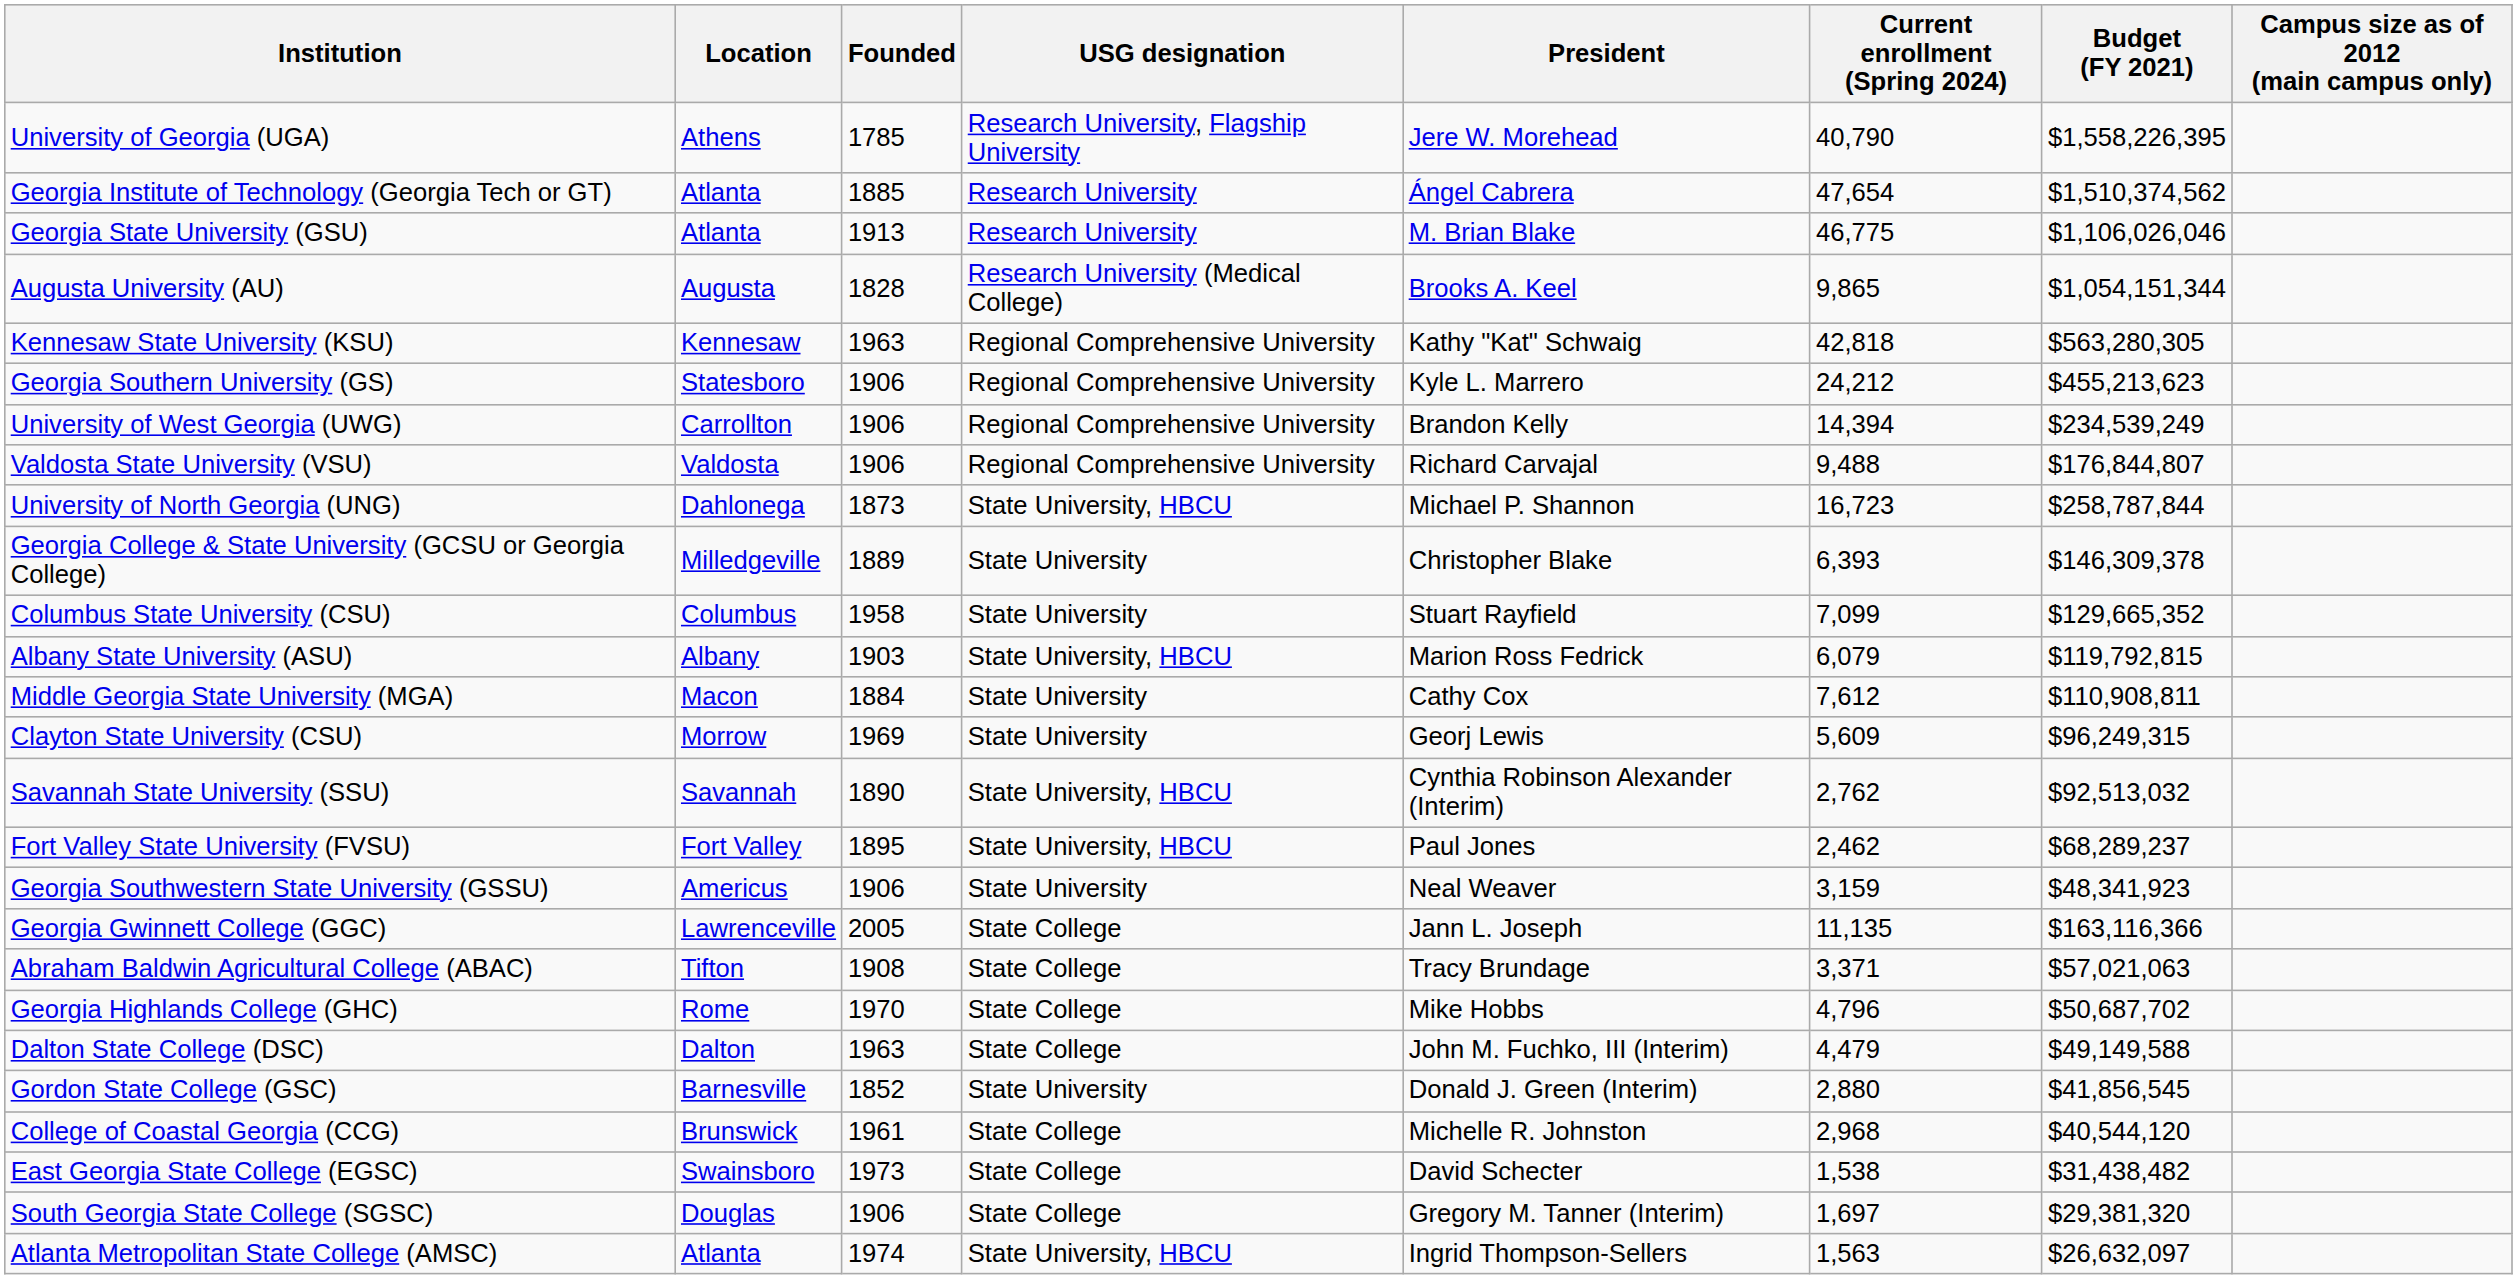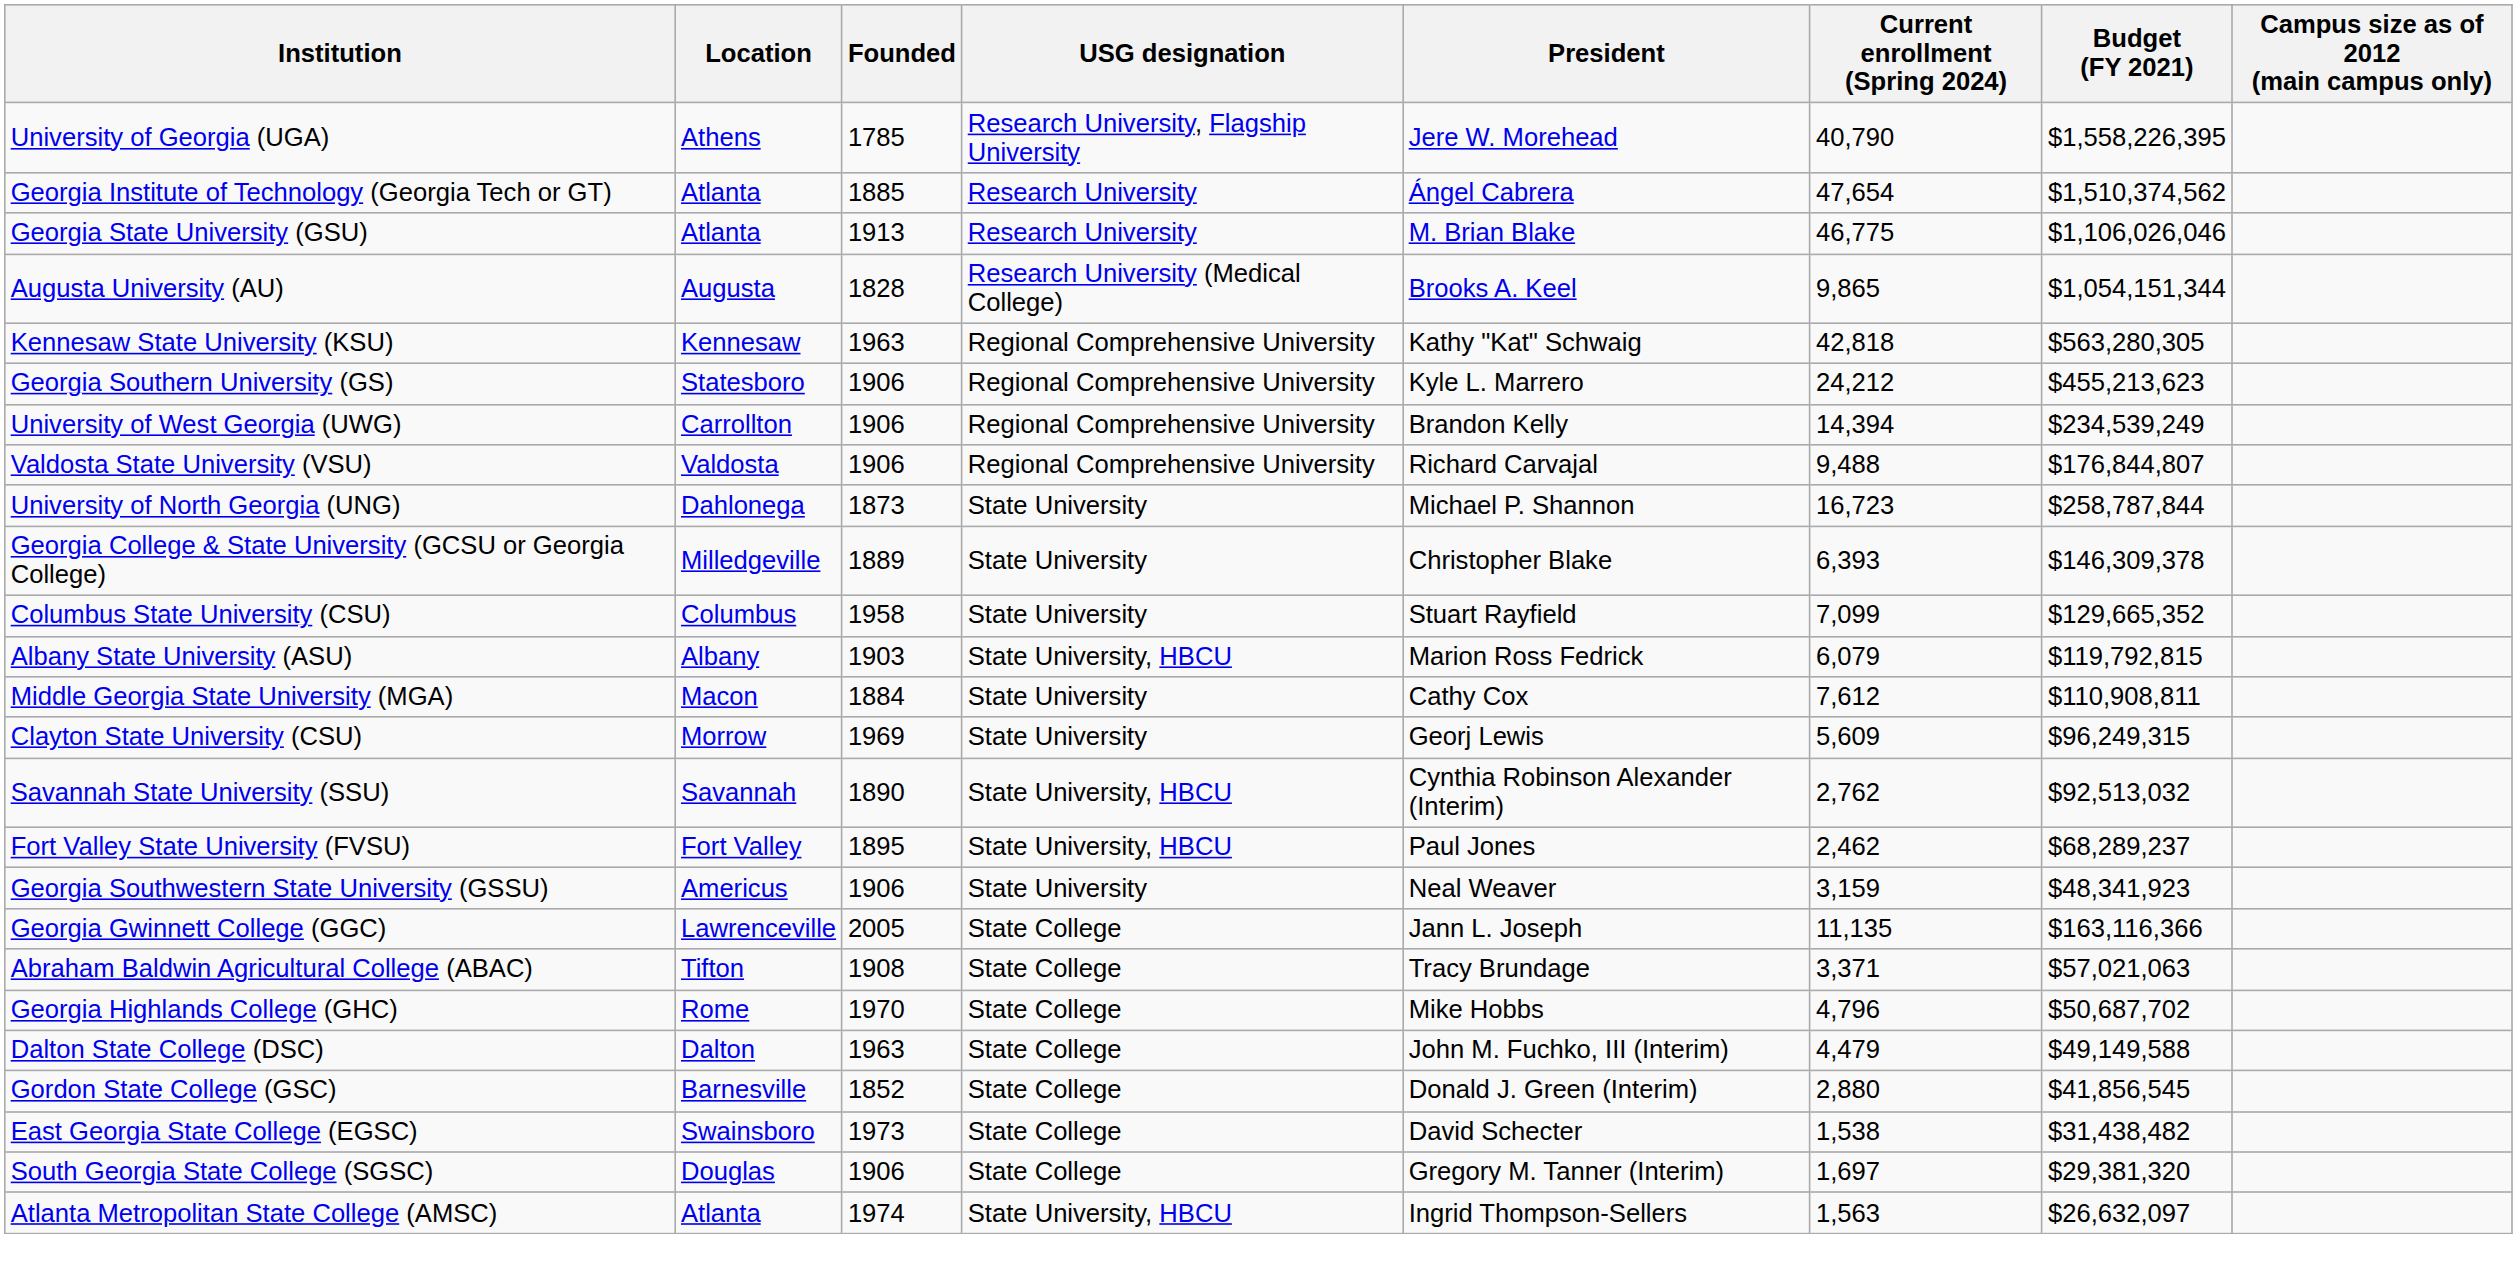 <table class="wikitable sortable">
 <tr>
 <th>Institution</th>
 <th>Location</th>
 <th>Founded</th>
 <th>USG designation</th>
 <th class="unsortable">President</th>
 <th data-sort-type="number">Current enrollment<br>(Spring 2024)</th>
 <th>Budget<br>(FY 2021)</th>
 <th>Campus size as of 2012<br>(main campus only)</th>
 </tr>
 <tr>
 <td><a href='#'>University of Georgia</a> (UGA)</td>
 <td><a href='#'>Athens</a></td>
 <td>1785</td>
 <td><a href='#'>Research University</a>, <a href='#'>Flagship University</a></td>
 <td><a href='#'>Jere W. Morehead</a></td>
 <td>40,790</td>
 <td>$1,558,226,395</td>
 <td></td>
 </tr>
 <tr>
 <td><a href='#'>Georgia Institute of Technology</a> (Georgia Tech or GT)</td>
 <td><a href='#'>Atlanta</a></td>
 <td>1885</td>
 <td><a href='#'>Research University</a></td>
 <td><a href='#'>Ángel Cabrera</a></td>
 <td>47,654</td>
 <td>$1,510,374,562</td>
 <td></td>
 </tr>
 <tr>
 <td><a href='#'>Georgia State University</a> (GSU)</td>
 <td><a href='#'>Atlanta</a></td>
 <td>1913</td>
 <td><a href='#'>Research University</a></td>
 <td><a href='#'>M. Brian Blake</a></td>
 <td>46,775</td>
 <td>$1,106,026,046</td>
 <td></td>
 </tr>
 <tr>
 <td><a href='#'>Augusta University</a> (AU)</td>
 <td><a href='#'>Augusta</a></td>
 <td>1828</td>
 <td><a href='#'>Research University</a> (Medical College)</td>
 <td><a href='#'>Brooks A. Keel</a></td>
 <td>9,865</td>
 <td>$1,054,151,344</td>
 <td></td>
 </tr>
 <tr>
 <td><a href='#'>Kennesaw State University</a> (KSU)</td>
 <td><a href='#'>Kennesaw</a></td>
 <td>1963</td>
 <td>Regional Comprehensive University</td>
 <td>Kathy "Kat" Schwaig</td>
 <td>42,818</td>
 <td>$563,280,305</td>
 <td></td>
 </tr>
 <tr>
 <td><a href='#'>Georgia Southern University</a> (GS)</td>
 <td><a href='#'>Statesboro</a></td>
 <td>1906</td>
 <td>Regional Comprehensive University</td>
 <td>Kyle L. Marrero</td>
 <td>24,212</td>
 <td>$455,213,623</td>
 <td></td>
 </tr>
 <tr>
 <td><a href='#'>University of West Georgia</a> (UWG)</td>
 <td><a href='#'>Carrollton</a></td>
 <td>1906</td>
 <td>Regional Comprehensive University</td>
 <td>Brandon Kelly</td>
 <td>14,394</td>
 <td>$234,539,249</td>
 <td></td>
 </tr>
 <tr>
 <td><a href='#'>Valdosta State University</a> (VSU)</td>
 <td><a href='#'>Valdosta</a></td>
 <td>1906</td>
 <td>Regional Comprehensive University</td>
 <td>Richard Carvajal</td>
 <td>9,488</td>
 <td>$176,844,807</td>
 <td></td>
 </tr>
 <tr>
 <td><a href='#'>University of North Georgia</a> (UNG)</td>
 <td><a href='#'>Dahlonega</a></td>
 <td>1873</td>
-<td>State University, <a href='#'>HBCU</a></td>
+<td>State University</td>
 <td>Michael P. Shannon</td>
 <td>16,723</td>
 <td>$258,787,844</td>
 <td></td>
 </tr>
 <tr>
 <td><a href='#'>Georgia College & State University</a> (GCSU or Georgia College)</td>
 <td><a href='#'>Milledgeville</a></td>
 <td>1889</td>
 <td>State University</td>
 <td>Christopher Blake</td>
 <td>6,393</td>
 <td>$146,309,378</td>
 <td></td>
 </tr>
 <tr>
 <td><a href='#'>Columbus State University</a> (CSU)</td>
 <td><a href='#'>Columbus</a></td>
 <td>1958</td>
 <td>State University</td>
 <td>Stuart Rayfield</td>
 <td>7,099</td>
 <td>$129,665,352</td>
 <td></td>
 </tr>
 <tr>
 <td><a href='#'>Albany State University</a> (ASU)</td>
 <td><a href='#'>Albany</a></td>
 <td>1903</td>
 <td>State University, <a href='#'>HBCU</a></td>
 <td>Marion Ross Fedrick</td>
 <td>6,079</td>
 <td>$119,792,815</td>
 <td></td>
 </tr>
 <tr>
 <td><a href='#'>Middle Georgia State University</a> (MGA)</td>
 <td><a href='#'>Macon</a></td>
 <td>1884</td>
 <td>State University</td>
 <td>Cathy Cox</td>
 <td>7,612</td>
 <td>$110,908,811</td>
 <td></td>
 </tr>
 <tr>
 <td><a href='#'>Clayton State University</a> (CSU)</td>
 <td><a href='#'>Morrow</a></td>
 <td>1969</td>
 <td>State University</td>
 <td>Georj Lewis</td>
 <td>5,609</td>
 <td>$96,249,315</td>
 <td></td>
 </tr>
 <tr>
 <td><a href='#'>Savannah State University</a> (SSU)</td>
 <td><a href='#'>Savannah</a></td>
 <td>1890</td>
 <td>State University, <a href='#'>HBCU</a></td>
 <td>Cynthia Robinson Alexander (Interim)</td>
 <td>2,762</td>
 <td>$92,513,032</td>
 <td></td>
 </tr>
 <tr>
 <td><a href='#'>Fort Valley State University</a> (FVSU)</td>
 <td><a href='#'>Fort Valley</a></td>
 <td>1895</td>
 <td>State University, <a href='#'>HBCU</a></td>
 <td>Paul Jones</td>
 <td>2,462</td>
 <td>$68,289,237</td>
 <td></td>
 </tr>
 <tr>
 <td><a href='#'>Georgia Southwestern State University</a> (GSSU)</td>
 <td><a href='#'>Americus</a></td>
 <td>1906</td>
 <td>State University</td>
 <td>Neal Weaver</td>
 <td>3,159</td>
 <td>$48,341,923</td>
 <td></td>
 </tr>
 <tr>
 <td><a href='#'>Georgia Gwinnett College</a> (GGC)</td>
 <td><a href='#'>Lawrenceville</a></td>
 <td>2005</td>
 <td>State College</td>
 <td>Jann L. Joseph</td>
 <td>11,135</td>
 <td>$163,116,366</td>
 <td></td>
 </tr>
 <tr>
 <td><a href='#'>Abraham Baldwin Agricultural College</a> (ABAC)</td>
 <td><a href='#'>Tifton</a></td>
 <td>1908</td>
 <td>State College</td>
 <td>Tracy Brundage</td>
 <td>3,371</td>
 <td>$57,021,063</td>
 <td></td>
 </tr>
 <tr>
 <td><a href='#'>Georgia Highlands College</a> (GHC)</td>
 <td><a href='#'>Rome</a></td>
 <td>1970</td>
 <td>State College</td>
 <td>Mike Hobbs</td>
 <td>4,796</td>
 <td>$50,687,702</td>
 <td></td>
 </tr>
 <tr>
 <td><a href='#'>Dalton State College</a> (DSC)</td>
 <td><a href='#'>Dalton</a></td>
 <td>1963</td>
 <td>State College</td>
 <td>John M. Fuchko, III (Interim)</td>
 <td>4,479</td>
 <td>$49,149,588</td>
 <td></td>
 </tr>
 <tr>
 <td><a href='#'>Gordon State College</a> (GSC)</td>
 <td><a href='#'>Barnesville</a></td>
 <td>1852</td>
-<td>State University</td>
+<td>State College</td>
 <td>Donald J. Green (Interim)</td>
 <td>2,880</td>
 <td>$41,856,545</td>
-<td></td>
-</tr>
-<tr>
-<td><a href='#'>College of Coastal Georgia</a> (CCG)</td>
-<td><a href='#'>Brunswick</a></td>
-<td>1961</td>
-<td>State College</td>
-<td>Michelle R. Johnston</td>
-<td>2,968</td>
-<td>$40,544,120</td>
 <td></td>
 </tr>
 <tr>
 <td><a href='#'>East Georgia State College</a> (EGSC)</td>
 <td><a href='#'>Swainsboro</a></td>
 <td>1973</td>
 <td>State College</td>
 <td>David Schecter</td>
 <td>1,538</td>
 <td>$31,438,482</td>
 <td></td>
 </tr>
 <tr>
 <td><a href='#'>South Georgia State College</a> (SGSC)</td>
 <td><a href='#'>Douglas</a></td>
 <td>1906</td>
 <td>State College</td>
 <td>Gregory M. Tanner (Interim)</td>
 <td>1,697</td>
 <td>$29,381,320</td>
 <td></td>
 </tr>
 <tr>
 <td><a href='#'>Atlanta Metropolitan State College</a> (AMSC)</td>
 <td><a href='#'>Atlanta</a></td>
 <td>1974</td>
 <td>State University, <a href='#'>HBCU</a></td>
 <td>Ingrid Thompson-Sellers</td>
 <td>1,563</td>
 <td>$26,632,097</td>
 <td></td>
 </tr>
 </table>
